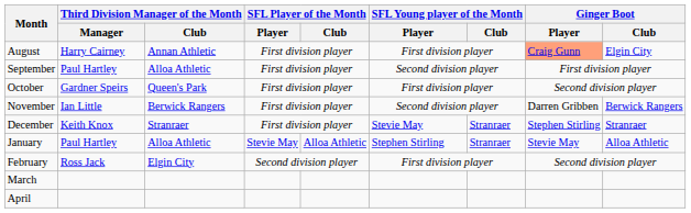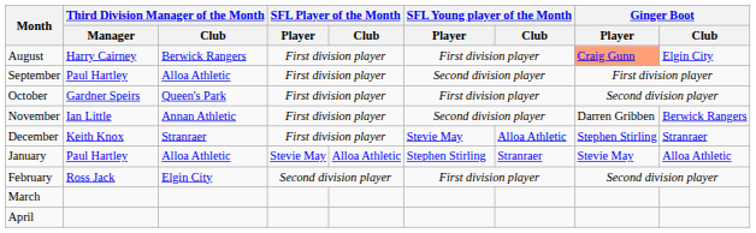 <table class="wikitable" style="font-size: 95%; text-align: left;">
 <tr>
 <th rowspan=2>Month</th>
 <th colspan=2><a href='#'>Third Division Manager of the Month</a></th>
 <th colspan=2><a href='#'>SFL Player of the Month</a></th>
 <th colspan=2><a href='#'>SFL Young player of the Month</a></th>
 <th colspan=2><a href='#'>Ginger Boot</a></th>
 </tr>
 <tr>
 <th>Manager</th>
 <th>Club</th>
 <th>Player</th>
 <th>Club</th>
 <th>Player</th>
 <th>Club</th>
 <th>Player</th>
 <th>Club</th>
 </tr>
 <tr>
 <td>August</td>
 <td> <a href='#'>Harry Cairney</a></td>
-<td><a href='#'>Annan Athletic</a></td>
+<td><a href='#'>Berwick Rangers</a></td>
 <td colspan="2" style="text-align:center;"><em>First division player</em></td>
 <td colspan="2" style="text-align:center;"><em>First division player</em></td>
 <td style="background: lightsalmon;"> <a href='#'>Craig Gunn</a></td>
 <td><a href='#'>Elgin City</a></td>
 </tr>
 <tr>
 <td>September</td>
 <td> <a href='#'>Paul Hartley</a></td>
 <td><a href='#'>Alloa Athletic</a></td>
 <td colspan="2" style="text-align:center;"><em>First division player</em></td>
 <td colspan="2" style="text-align:center;"><em>Second division player</em></td>
 <td colspan="2" style="text-align:center;"><em>First division player</em></td>
 </tr>
 <tr>
 <td>October</td>
 <td> <a href='#'>Gardner Speirs</a></td>
 <td><a href='#'>Queen's Park</a></td>
 <td colspan="2" style="text-align:center;"><em>First division player</em></td>
 <td colspan="2" style="text-align:center;"><em>First division player</em></td>
 <td colspan="2" style="text-align:center;"><em>Second division player</em></td>
 </tr>
 <tr>
 <td>November</td>
 <td> <a href='#'>Ian Little</a></td>
-<td><a href='#'>Berwick Rangers</a></td>
+<td><a href='#'>Annan Athletic</a></td>
 <td colspan="2" style="text-align:center;"><em>First division player</em></td>
 <td colspan="2" style="text-align:center;"><em>Second division player</em></td>
 <td> Darren Gribben</td>
 <td><a href='#'>Berwick Rangers</a></td>
 </tr>
 <tr>
 <td>December</td>
 <td> <a href='#'>Keith Knox</a></td>
 <td><a href='#'>Stranraer</a></td>
 <td colspan="2" style="text-align:center;"><em>First division player</em></td>
 <td> <a href='#'>Stevie May</a></td>
-<td><a href='#'>Stranraer</a></td>
+<td><a href='#'>Alloa Athletic</a></td>
 <td> <a href='#'>Stephen Stirling</a></td>
 <td><a href='#'>Stranraer</a></td>
 </tr>
 <tr>
 <td>January</td>
 <td> <a href='#'>Paul Hartley</a></td>
 <td><a href='#'>Alloa Athletic</a></td>
 <td> <a href='#'>Stevie May</a></td>
 <td><a href='#'>Alloa Athletic</a></td>
 <td> <a href='#'>Stephen Stirling</a></td>
 <td><a href='#'>Stranraer</a></td>
 <td> <a href='#'>Stevie May</a></td>
 <td><a href='#'>Alloa Athletic</a></td>
 </tr>
 <tr>
 <td>February</td>
 <td> <a href='#'>Ross Jack</a></td>
 <td><a href='#'>Elgin City</a></td>
 <td colspan="2" style="text-align:center;"><em>Second division player</em></td>
 <td colspan="2" style="text-align:center;"><em>First division player</em></td>
 <td colspan="2" style="text-align:center;"><em>Second division player</em></td>
 </tr>
 <tr>
 <td>March</td>
 <td></td>
 <td></td>
 <td></td>
 <td></td>
 <td></td>
 <td></td>
 <td></td>
 <td></td>
 </tr>
 <tr>
 <td>April</td>
 <td></td>
 <td></td>
 <td></td>
 <td></td>
 <td></td>
 <td></td>
 <td></td>
 <td></td>
 </tr>
 </table>
